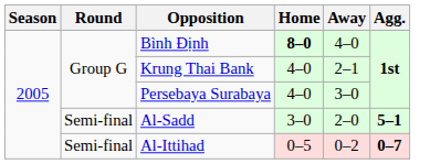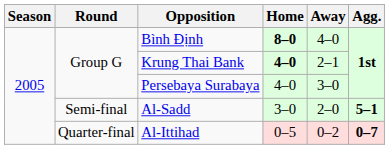 <table class="wikitable">
 <tr>
 <th>Season</th>
 <th>Round</th>
 <th>Opposition</th>
 <th>Home</th>
 <th>Away</th>
 <th>Agg.</th>
 </tr>
 <tr>
 <td style="text-align:center;" rowspan="5"><a href='#'>2005</a></td>
 <td rowspan="3" style="text-align:center;">Group G</td>
 <td> <a href='#'>Bình Định</a></td>
 <td style="text-align:center; background:#dfd;"><strong>8–0</strong></td>
 <td style="text-align:center; background:#dfd;">4–0</td>
 <td style="text-align:center; background:#dfd;"rowspan="3"><strong>1st</strong></td>
 </tr>
 <tr>
 <td> <a href='#'>Krung Thai Bank</a></td>
-<td style="text-align:center; background:#dfd;">4–0</td>
+<td style="text-align:center; background:#dfd;"><strong>4–0</strong></td>
 <td style="text-align:center; background:#dfd;">2–1</td>
 </tr>
 <tr>
 <td> <a href='#'>Persebaya Surabaya</a></td>
 <td style="text-align:center; background:#dfd;">4–0</td>
 <td style="text-align:center; background:#dfd;">3–0</td>
 </tr>
 <tr>
 <td style="text-align:center;">Semi-final</td>
 <td> <a href='#'>Al-Sadd</a></td>
 <td style="text-align:center; background:#dfd;">3–0</td>
 <td style="text-align:center; background:#dfd;">2–0</td>
 <td style="text-align:center; background:#dfd;"><strong>5–1</strong></td>
 </tr>
 <tr>
-<td style="text-align:center;">Semi-final</td>
+<td style="text-align:center;">Quarter-final</td>
 <td> <a href='#'>Al-Ittihad</a></td>
 <td style="text-align:center; background:#fdd;">0–5</td>
 <td style="text-align:center; background:#fdd;">0–2</td>
 <td style="text-align:center; background:#fdd;"><strong>0–7</strong></td>
 </tr>
 </table>
